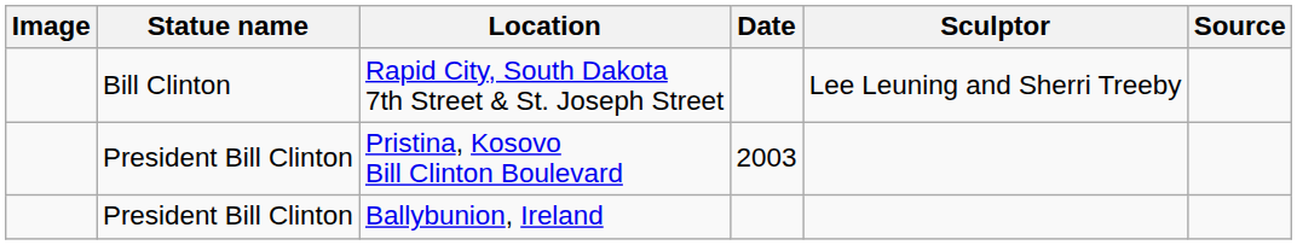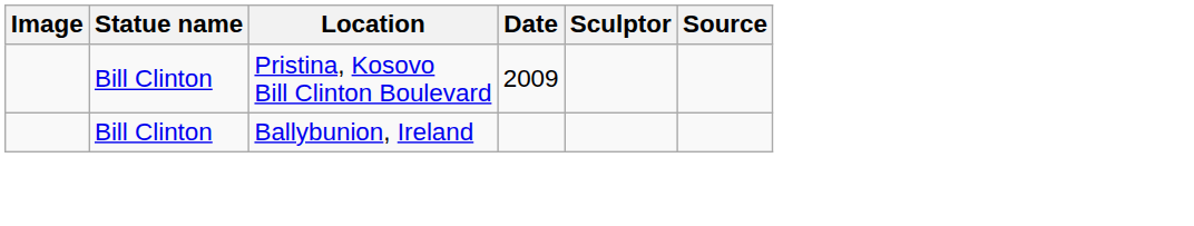 <table class="wikitable sortable">
 <tr>
 <th scope="col" class="unsortable">Image</th>
 <th scope="col">Statue name</th>
 <th scope="col">Location</th>
 <th scope="col">Date</th>
 <th scope="col">Sculptor</th>
 <th scope="col" class="unsortable">Source</th>
 </tr>
 <tr>
 <td></td>
-<td>Bill Clinton</td>
-<td><a href='#'>Rapid City, South Dakota</a><br>7th Street & St. Joseph Street</td>
-<td></td>
-<td>Lee Leuning and Sherri Treeby</td>
-<td></td>
-</tr>
-<tr>
-<td></td>
-<td>President Bill Clinton</td>
+<td><a href='#'>Bill Clinton</a></td>
 <td><a href='#'>Pristina</a>, <a href='#'>Kosovo</a><br><a href='#'>Bill Clinton Boulevard</a></td>
-<td>2003</td>
+<td>2009</td>
 <td></td>
 <td></td>
 </tr>
 <tr>
 <td></td>
-<td>President Bill Clinton</td>
+<td><a href='#'>Bill Clinton</a></td>
 <td><a href='#'>Ballybunion</a>, <a href='#'>Ireland</a></td>
 <td></td>
 <td></td>
 <td></td>
 </tr>
 </table>
